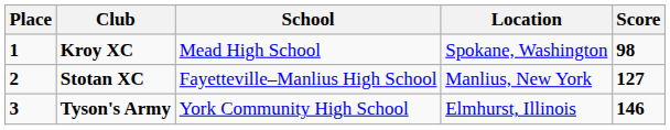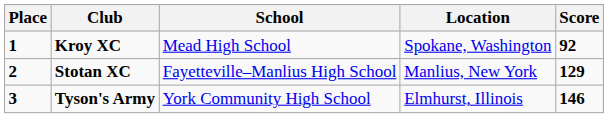 <table class="wikitable">
 <tr>
 <th>Place</th>
 <th>Club</th>
 <th>School</th>
 <th>Location</th>
 <th>Score</th>
 </tr>
 <tr>
 <td><strong>1</strong></td>
 <td><strong>Kroy XC</strong></td>
 <td><a href='#'>Mead High School</a></td>
 <td><a href='#'>Spokane, Washington</a></td>
-<td><strong>98</strong></td>
+<td><strong>92</strong></td>
 </tr>
 <tr>
 <td><strong>2</strong></td>
 <td><strong>Stotan XC</strong></td>
 <td><a href='#'>Fayetteville–Manlius High School</a></td>
 <td><a href='#'>Manlius, New York</a></td>
-<td><strong>127</strong></td>
+<td><strong>129</strong></td>
 </tr>
 <tr>
 <td><strong>3</strong></td>
 <td><strong>Tyson's Army</strong></td>
 <td><a href='#'>York Community High School</a></td>
 <td><a href='#'>Elmhurst, Illinois</a></td>
 <td><strong>146</strong></td>
 </tr>
 </table>
